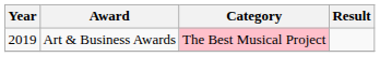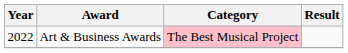 <table class="wikitable" style="font-size:90%;">
 <tr>
 <th>Year</th>
 <th>Award</th>
 <th>Category</th>
 <th>Result</th>
 </tr>
 <tr>
-<td>2019</td>
+<td>2022</td>
 <td>Art & Business Awards</td>
 <td style="background: pink;">The Best Musical Project </td>
 <td></td>
 </tr>
 <tr>
 </tr>
 </table>
